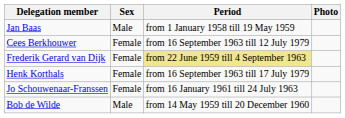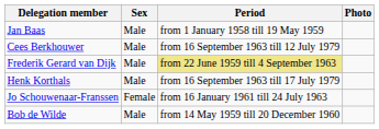 <table class="wikitable vatop">
 <tr>
 <th>Delegation member</th>
 <th>Sex</th>
 <th>Period</th>
 <th>Photo</th>
 </tr>
 <tr>
 <td><a href='#'>Jan Baas</a></td>
 <td>Male</td>
 <td>from 1 January 1958 till 19 May 1959</td>
 <td></td>
 </tr>
 <tr>
 <td><a href='#'>Cees Berkhouwer</a></td>
-<td>Female</td>
+<td>Male</td>
 <td>from 16 September 1963 till 12 July 1979</td>
 <td></td>
 </tr>
 <tr>
 <td><a href='#'>Frederik Gerard van Dijk</a></td>
-<td>Female</td>
+<td>Male</td>
 <td style="background: khaki;">from 22 June 1959 till 4 September 1963</td>
 <td></td>
 </tr>
 <tr>
 <td><a href='#'>Henk Korthals</a></td>
-<td>Female</td>
+<td>Male</td>
 <td>from 16 September 1963 till 17 July 1979</td>
 <td></td>
 </tr>
 <tr>
 <td><a href='#'>Jo Schouwenaar-Franssen</a></td>
 <td>Female</td>
 <td>from 16 January 1961 till 24 July 1963</td>
 <td></td>
 </tr>
 <tr>
 <td><a href='#'>Bob de Wilde</a></td>
 <td>Male</td>
 <td>from 14 May 1959 till 20 December 1960</td>
 <td></td>
 </tr>
 </table>
